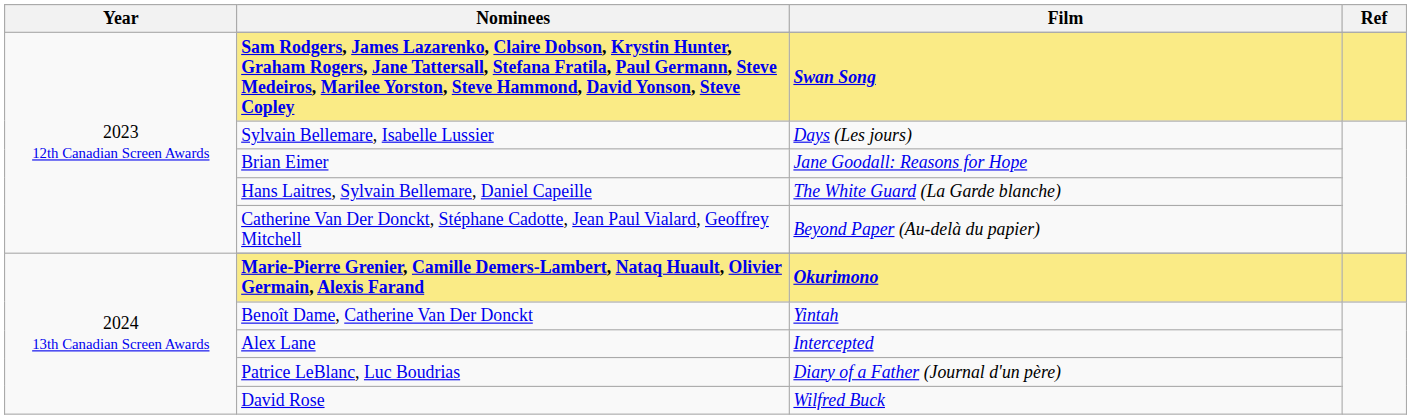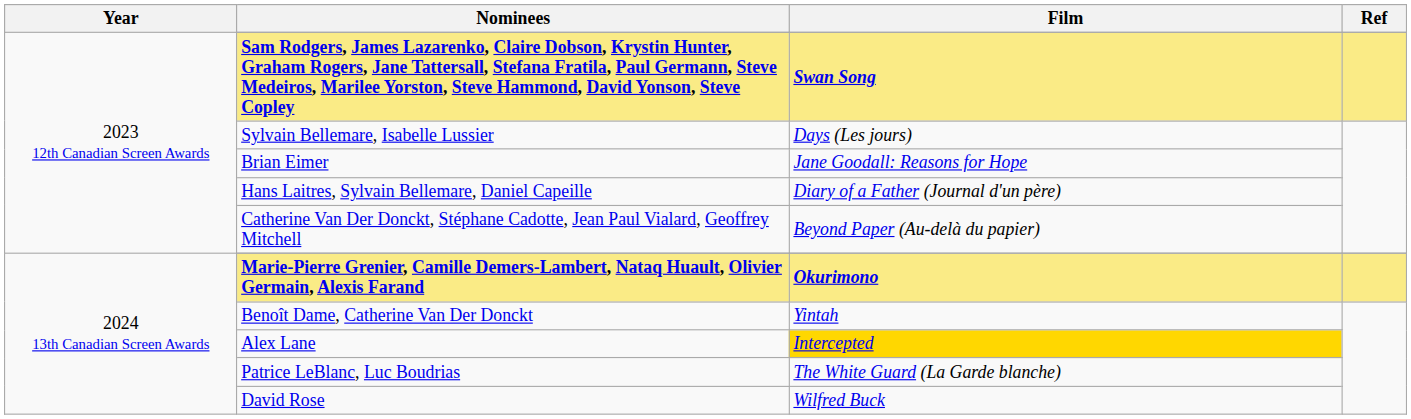 <table class="wikitable" style="width:100%;">
 <tr style="background:#bebebe;">
 <th style="width:8%;">Year</th>
 <th style="width:19%;">Nominees</th>
 <th style="width:19%;">Film</th>
 <th style="width:2%;">Ref</th>
 </tr>
 <tr>
 <td rowspan="6" align="center">2023 <br> <small><a href='#'>12th Canadian Screen Awards</a></small></td>
 </tr>
 <tr style="background:#FAEB86;">
 <td><strong><a href='#'>Sam Rodgers</a>, <a href='#'>James Lazarenko</a>, <a href='#'>Claire Dobson</a>, <a href='#'>Krystin Hunter</a>, <a href='#'>Graham Rogers</a>, <a href='#'>Jane Tattersall</a>, <a href='#'>Stefana Fratila</a>, <a href='#'>Paul Germann</a>, <a href='#'>Steve Medeiros</a>, <a href='#'>Marilee Yorston</a>, <a href='#'>Steve Hammond</a>, <a href='#'>David Yonson</a>, <a href='#'>Steve Copley</a></strong></td>
 <td><strong><em><a href='#'>Swan Song</a></em></strong></td>
 <td></td>
 </tr>
 <tr>
 <td><a href='#'>Sylvain Bellemare</a>, <a href='#'>Isabelle Lussier</a></td>
 <td><em><a href='#'>Days</a> (Les jours)</em></td>
 <td rowspan=4></td>
 </tr>
 <tr>
 <td><a href='#'>Brian Eimer</a></td>
 <td><em><a href='#'>Jane Goodall: Reasons for Hope</a></em></td>
 </tr>
 <tr>
 <td><a href='#'>Hans Laitres</a>, <a href='#'>Sylvain Bellemare</a>, <a href='#'>Daniel Capeille</a></td>
-<td><em><a href='#'>The White Guard</a> (La Garde blanche)</em></td>
+<td><em><a href='#'>Diary of a Father</a> (Journal d'un père)</em></td>
 </tr>
 <tr>
 <td><a href='#'>Catherine Van Der Donckt</a>, <a href='#'>Stéphane Cadotte</a>, <a href='#'>Jean Paul Vialard</a>, <a href='#'>Geoffrey Mitchell</a></td>
 <td><em><a href='#'>Beyond Paper</a> (Au-delà du papier)</em></td>
 </tr>
 <tr>
 <td rowspan="6" align="center">2024 <br> <small><a href='#'>13th Canadian Screen Awards</a></small></td>
 </tr>
 <tr style="background:#FAEB86;">
 <td><strong><a href='#'>Marie-Pierre Grenier</a>, <a href='#'>Camille Demers-Lambert</a>, <a href='#'>Nataq Huault</a>, <a href='#'>Olivier Germain</a>, <a href='#'>Alexis Farand</a></strong></td>
 <td><strong><em><a href='#'>Okurimono</a></em></strong></td>
 <td></td>
 </tr>
 <tr>
 <td><a href='#'>Benoît Dame</a>, <a href='#'>Catherine Van Der Donckt</a></td>
 <td><em><a href='#'>Yintah</a></em></td>
 <td rowspan=4></td>
 </tr>
 <tr>
 <td><a href='#'>Alex Lane</a></td>
-<td><em><a href='#'>Intercepted</a></em></td>
+<td style="background: gold;"><em><a href='#'>Intercepted</a></em></td>
 </tr>
 <tr>
 <td><a href='#'>Patrice LeBlanc</a>, <a href='#'>Luc Boudrias</a></td>
-<td><em><a href='#'>Diary of a Father</a> (Journal d'un père)</em></td>
+<td><em><a href='#'>The White Guard</a> (La Garde blanche)</em></td>
 </tr>
 <tr>
 <td><a href='#'>David Rose</a></td>
 <td><em><a href='#'>Wilfred Buck</a></em></td>
 </tr>
 </table>
